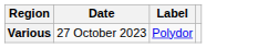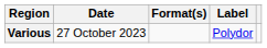 <table class="wikitable plainrowheaders">
 <tr>
 <th scope="col">Region</th>
 <th scope="col">Date</th>
+<th scope="col">Format(s)</th>
 <th scope="col">Label</th>
 <th scope="col"></th>
 </tr>
 <tr>
 <th scope="row">Various</th>
 <td>27 October 2023</td>
+<td></td>
 <td><a href='#'>Polydor</a></td>
 <td></td>
 </tr>
 </table>
